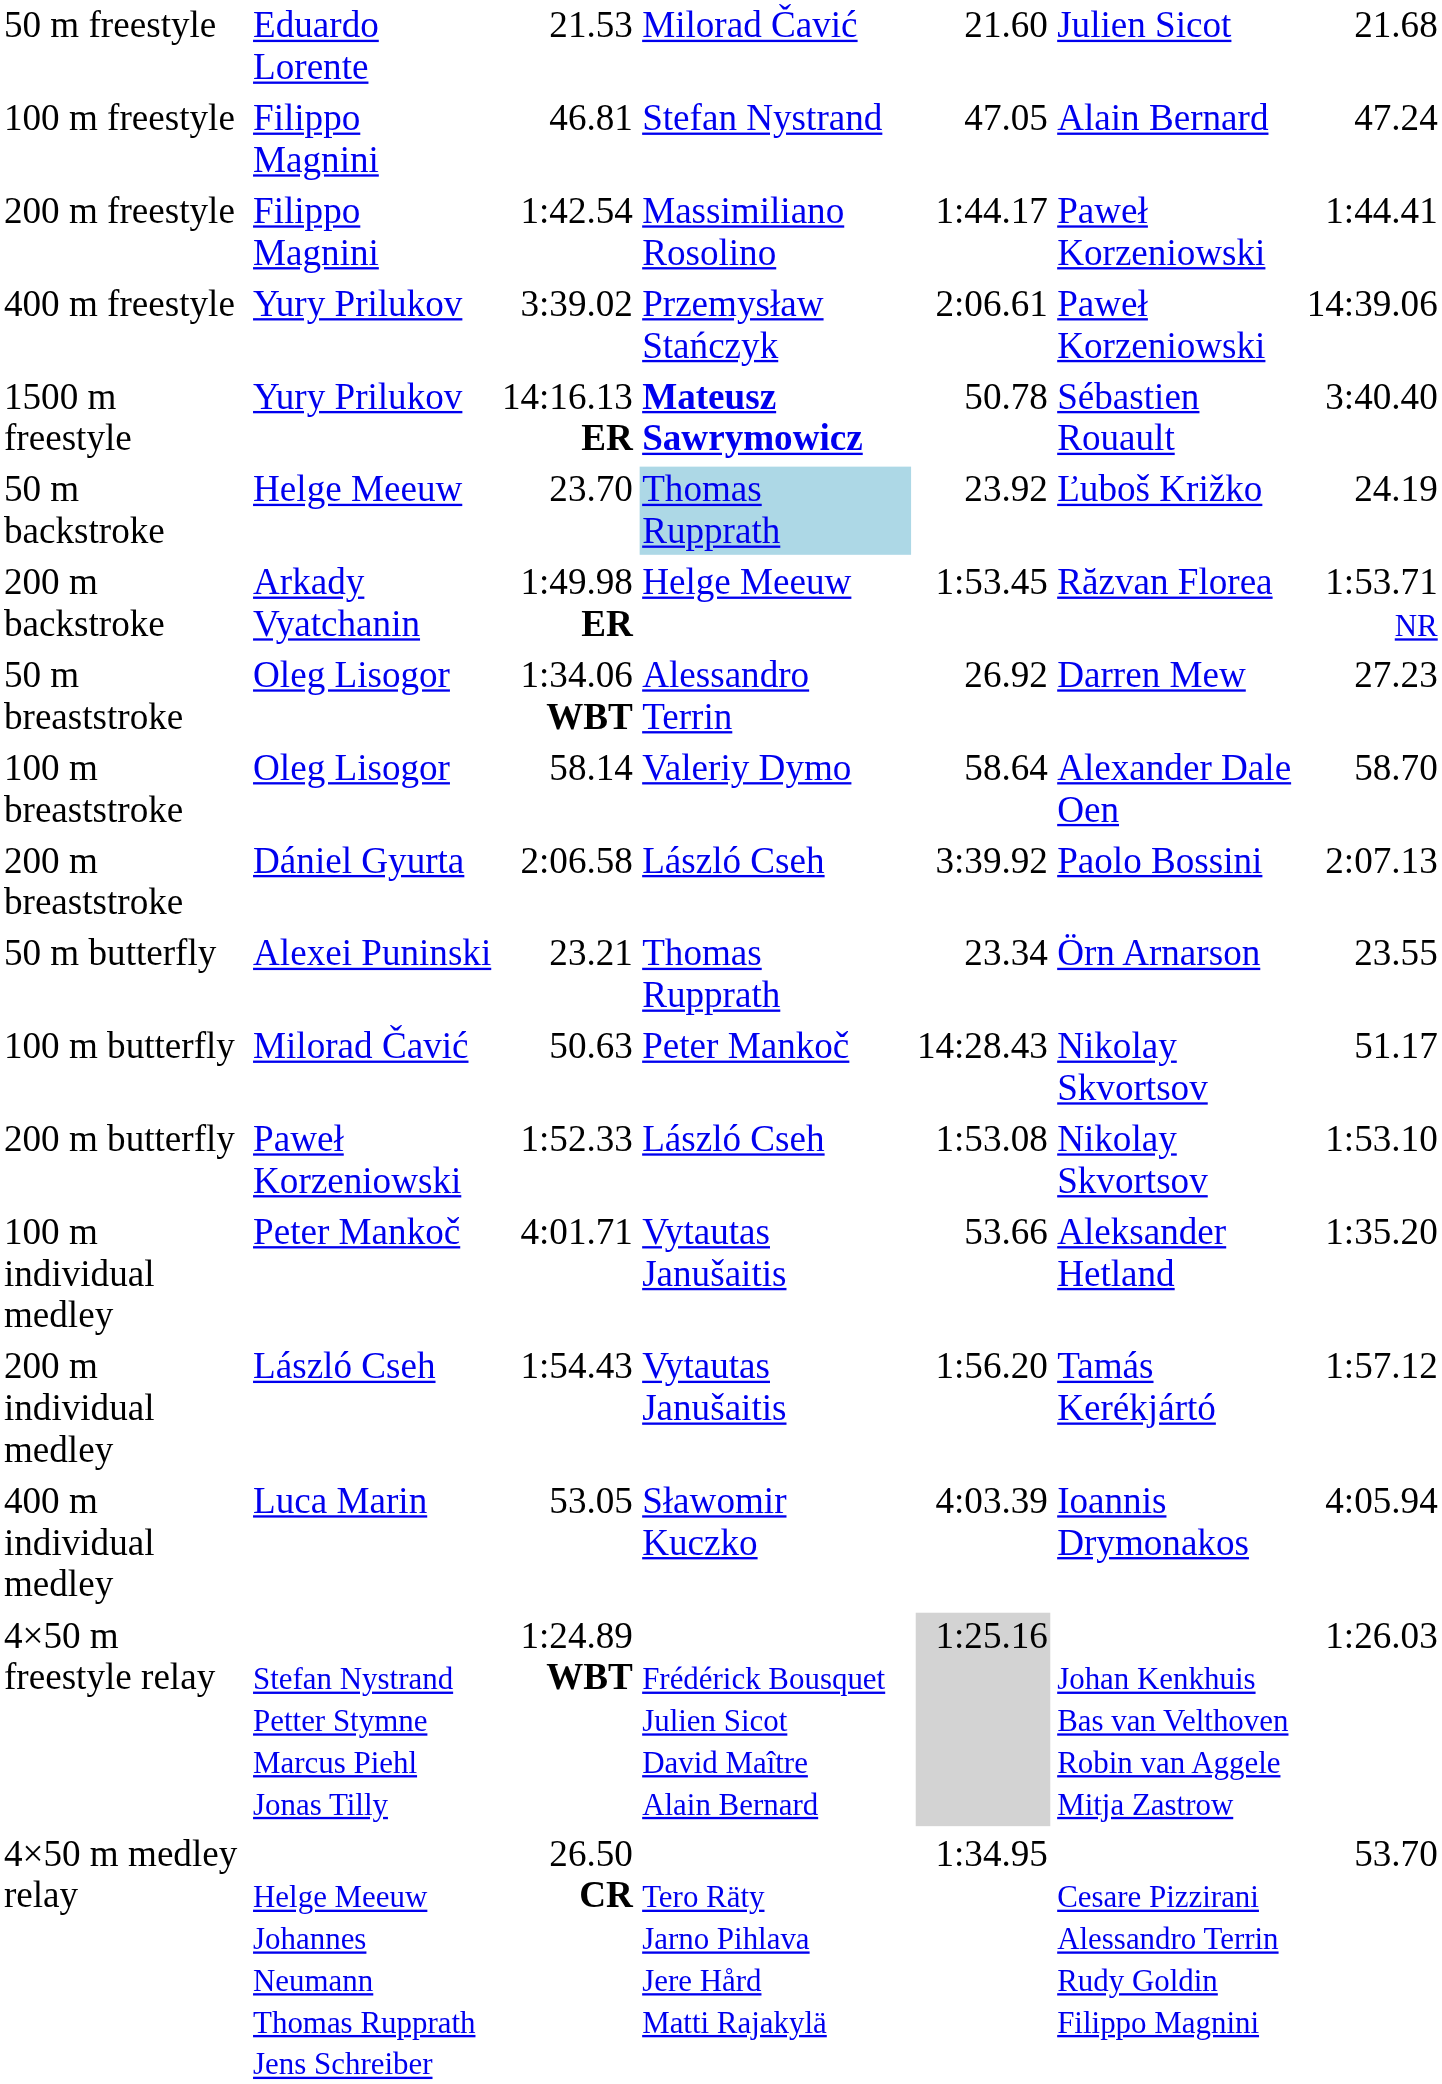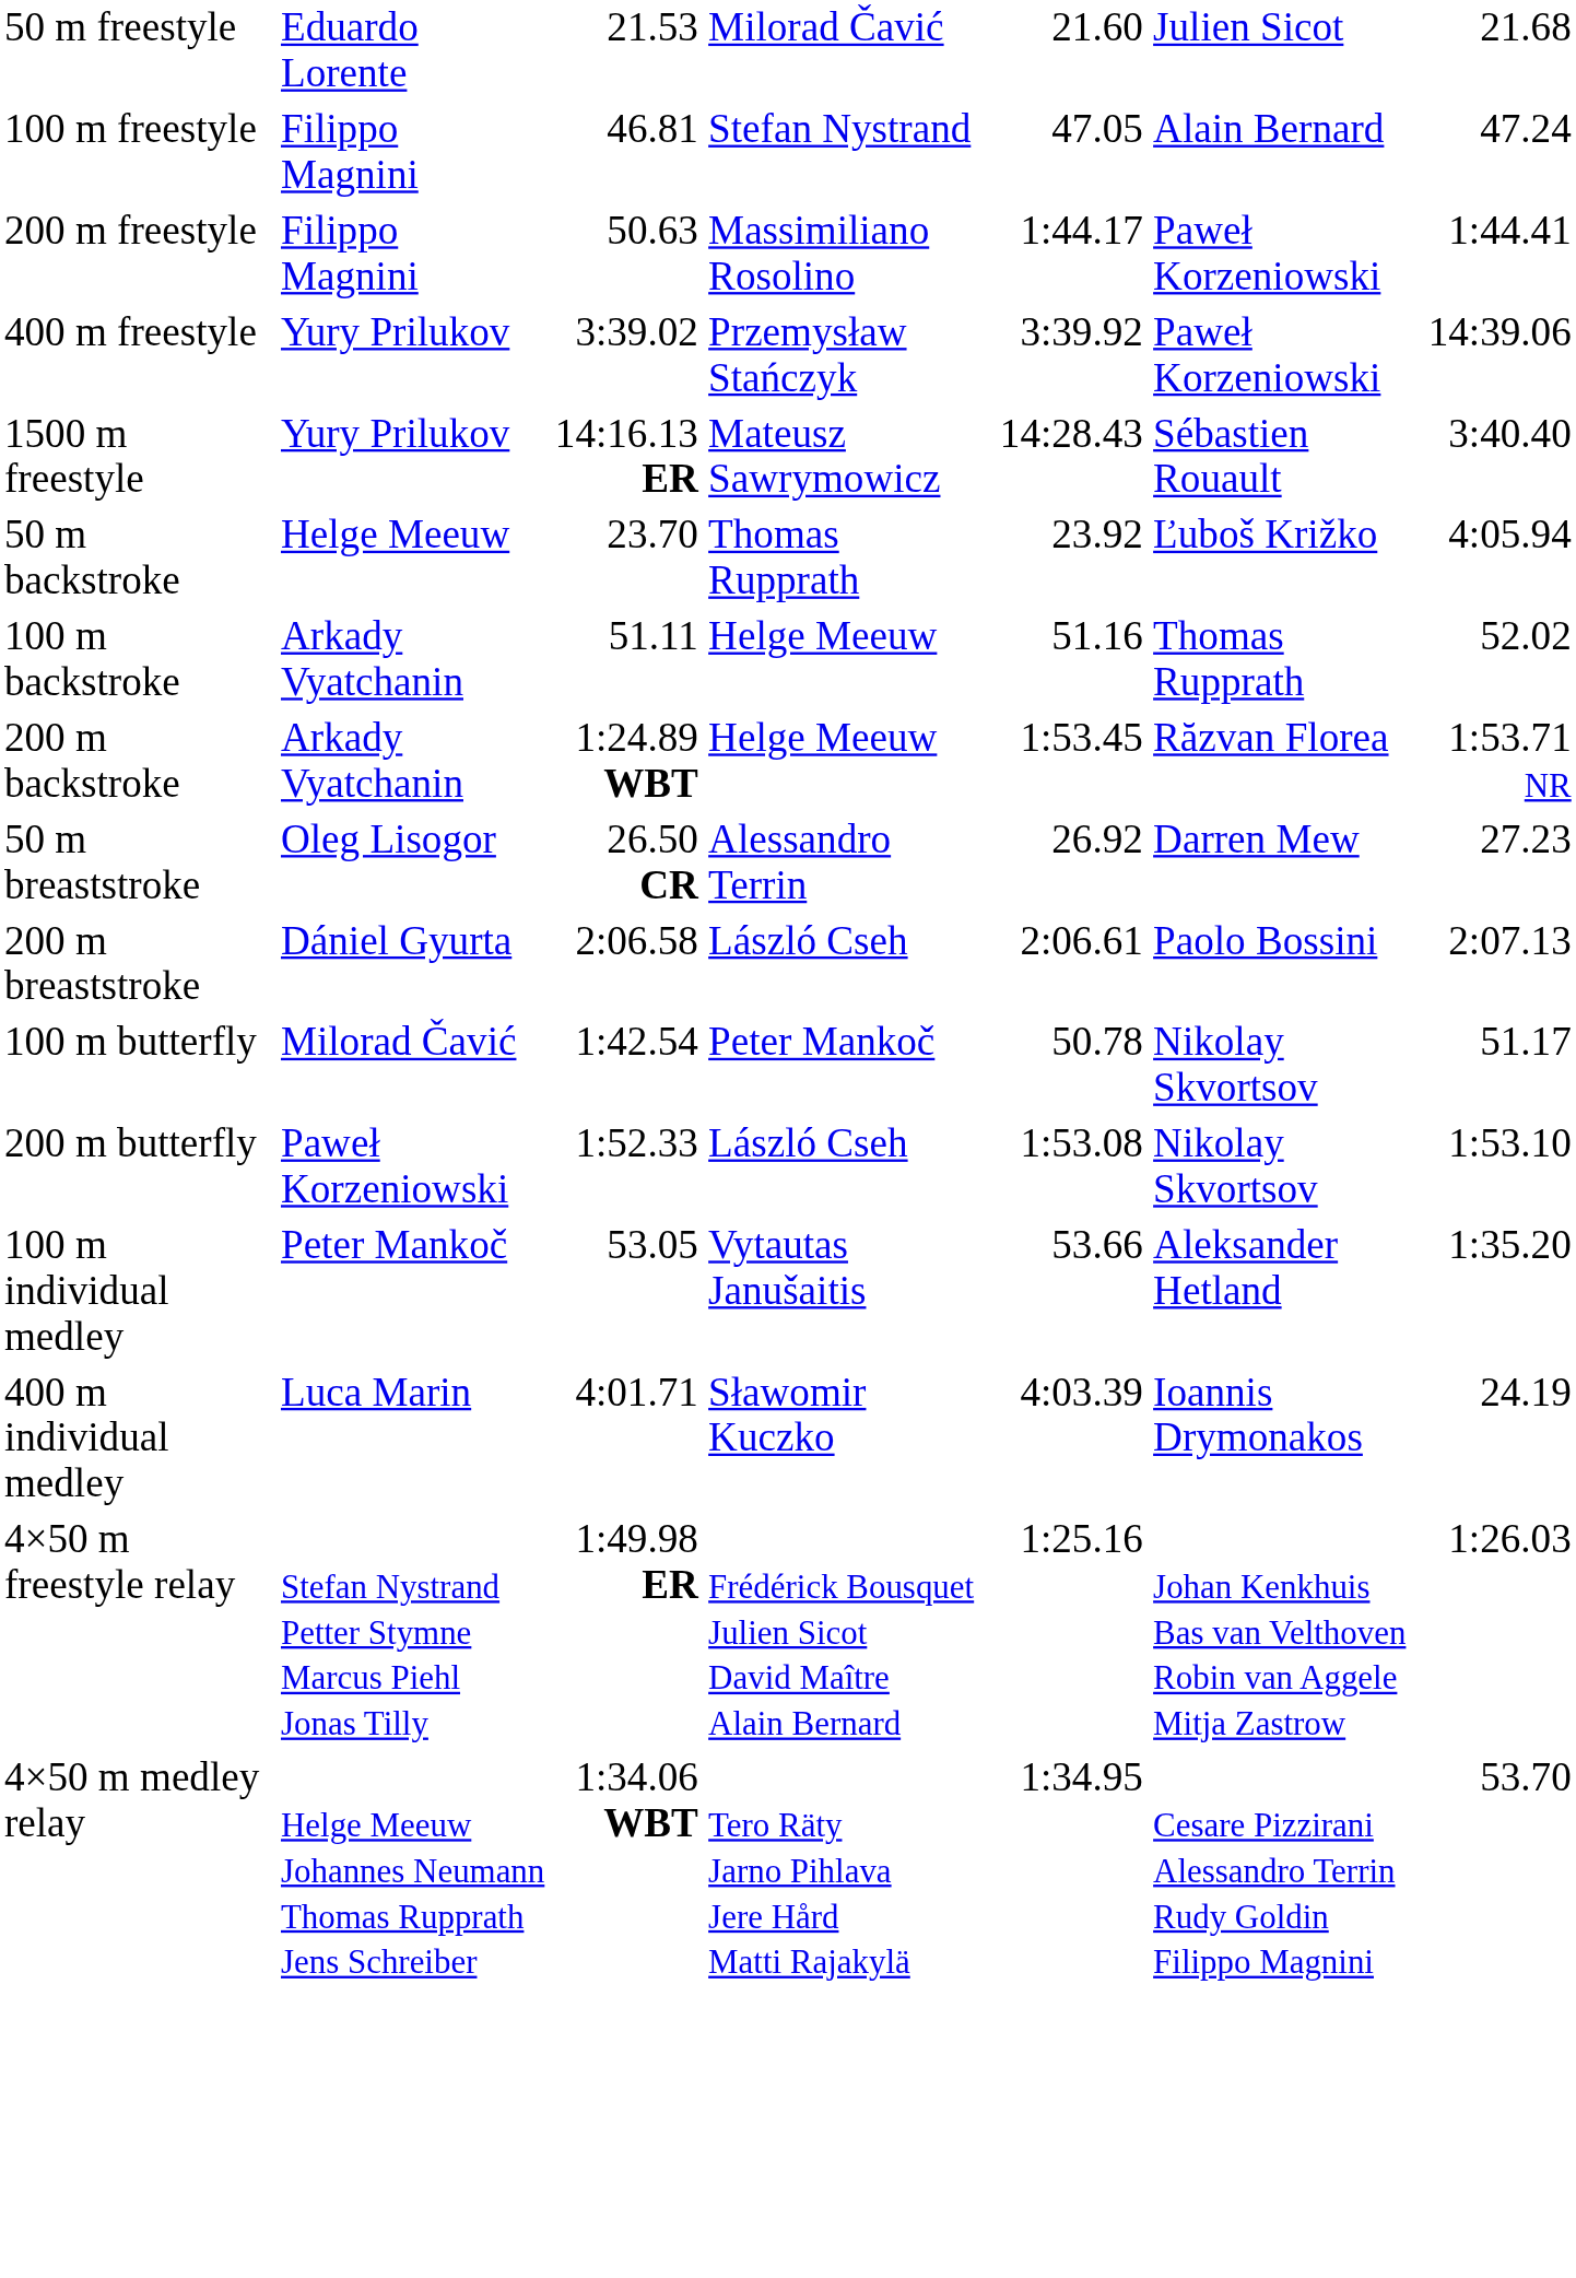 <table>
 <tr valign=top>
 <td>50 m freestyle<br></td>
 <td><a href='#'>Eduardo Lorente</a> <br><small></small></td>
 <td align=right>21.53</td>
 <td><a href='#'>Milorad Čavić</a> <br><small></small></td>
 <td align=right>21.60</td>
 <td><a href='#'>Julien Sicot</a> <br><small></small></td>
 <td align=right>21.68</td>
 </tr>
 <tr valign=top>
 <td>100 m freestyle<br></td>
 <td><a href='#'>Filippo Magnini</a> <br><small></small></td>
 <td align=right>46.81</td>
 <td><a href='#'>Stefan Nystrand</a> <br><small></small></td>
 <td align=right>47.05</td>
 <td><a href='#'>Alain Bernard</a> <br><small></small></td>
 <td align=right>47.24</td>
 </tr>
 <tr valign=top>
 <td>200 m freestyle<br></td>
 <td><a href='#'>Filippo Magnini</a> <br><small></small></td>
-<td align=right>1:42.54</td>
+<td align=right>50.63</td>
 <td><a href='#'>Massimiliano Rosolino</a> <br><small></small></td>
 <td align=right>1:44.17</td>
 <td><a href='#'>Paweł Korzeniowski</a> <br><small></small></td>
 <td align=right>1:44.41</td>
 </tr>
 <tr valign=top>
 <td>400 m freestyle<br></td>
 <td><a href='#'>Yury Prilukov</a> <br><small></small></td>
 <td align=right>3:39.02</td>
 <td><a href='#'>Przemysław Stańczyk</a> <br><small></small></td>
-<td align=right>2:06.61</td>
+<td align=right>3:39.92</td>
 <td><a href='#'>Paweł Korzeniowski</a> <br><small></small></td>
 <td align=right>14:39.06</td>
 </tr>
 <tr valign=top>
 <td>1500 m freestyle<br></td>
 <td><a href='#'>Yury Prilukov</a> <br><small></small></td>
 <td align=right>14:16.13<br><strong>ER</strong></td>
-<td><strong><a href='#'>Mateusz Sawrymowicz</a> <br><small></small></strong></td>
-<td align=right>50.78</td>
+<td><a href='#'>Mateusz Sawrymowicz</a> <br><small></small></td>
+<td align=right>14:28.43</td>
 <td><a href='#'>Sébastien Rouault</a> <br><small></small></td>
 <td align=right>3:40.40</td>
 </tr>
 <tr valign=top>
 <td>50 m backstroke<br></td>
 <td><a href='#'>Helge Meeuw</a> <br><small></small></td>
 <td align=right>23.70</td>
-<td style="background: lightblue;"><a href='#'>Thomas Rupprath</a> <br><small></small></td>
+<td><a href='#'>Thomas Rupprath</a> <br><small></small></td>
 <td align=right>23.92</td>
 <td><a href='#'>Ľuboš Križko</a> <br><small></small></td>
-<td align=right>24.19</td>
+<td align=right>4:05.94</td>
+</tr>
+<tr valign=top>
+<td>100 m backstroke<br></td>
+<td><a href='#'>Arkady Vyatchanin</a> <br><small></small></td>
+<td align=right>51.11</td>
+<td><a href='#'>Helge Meeuw</a> <br><small></small></td>
+<td align=right>51.16</td>
+<td><a href='#'>Thomas Rupprath</a> <br><small></small></td>
+<td align=right>52.02</td>
 </tr>
 <tr valign=top>
 <td>200 m backstroke<br></td>
 <td><a href='#'>Arkady Vyatchanin</a> <br><small></small></td>
-<td align=right>1:49.98 <br><strong>ER</strong></td>
+<td align=right>1:24.89<br><strong>WBT</strong></td>
 <td><a href='#'>Helge Meeuw</a> <br><small></small></td>
 <td align=right>1:53.45</td>
 <td><a href='#'>Răzvan Florea</a> <br><small></small></td>
 <td align=right>1:53.71 <small><br><a href='#'>NR</a></small></td>
 </tr>
 <tr valign=top>
 <td>50 m breaststroke<br></td>
 <td><a href='#'>Oleg Lisogor</a> <br><small></small></td>
-<td align=right>1:34.06<br><strong>WBT</strong></td>
+<td align=right>26.50<br><strong>CR</strong></td>
 <td><a href='#'>Alessandro Terrin</a> <br><small></small></td>
 <td align=right>26.92</td>
 <td><a href='#'>Darren Mew</a> <br><small></small></td>
 <td align=right>27.23</td>
 </tr>
 <tr valign=top>
-<td>100 m breaststroke<br></td>
-<td><a href='#'>Oleg Lisogor</a> <br><small></small></td>
-<td align=right>58.14</td>
-<td><a href='#'>Valeriy Dymo</a> <br><small></small></td>
-<td align=right>58.64</td>
-<td><a href='#'>Alexander Dale Oen</a> <br><small></small></td>
-<td align=right>58.70</td>
-</tr>
-<tr valign=top>
 <td>200 m breaststroke<br></td>
 <td><a href='#'>Dániel Gyurta</a> <br><small></small></td>
 <td align=right>2:06.58</td>
 <td><a href='#'>László Cseh</a> <br><small></small></td>
-<td align=right>3:39.92</td>
+<td align=right>2:06.61</td>
 <td><a href='#'>Paolo Bossini</a> <br><small></small></td>
 <td align=right>2:07.13</td>
 </tr>
 <tr valign=top>
-<td>50 m butterfly<br></td>
-<td><a href='#'>Alexei Puninski</a> <br><small></small></td>
-<td align=right>23.21</td>
-<td><a href='#'>Thomas Rupprath</a> <br><small></small></td>
-<td align=right>23.34</td>
-<td><a href='#'>Örn Arnarson</a> <br><small></small></td>
-<td align=right>23.55</td>
-</tr>
-<tr valign=top>
 <td>100 m butterfly<br></td>
 <td><a href='#'>Milorad Čavić</a> <br><small></small></td>
-<td align=right>50.63</td>
+<td align=right>1:42.54</td>
 <td><a href='#'>Peter Mankoč</a> <br><small></small></td>
-<td align=right>14:28.43</td>
+<td align=right>50.78</td>
 <td><a href='#'>Nikolay Skvortsov</a> <br><small></small></td>
 <td align=right>51.17</td>
 </tr>
 <tr valign=top>
 <td>200 m butterfly<br></td>
 <td><a href='#'>Paweł Korzeniowski</a> <br><small></small></td>
 <td align=right>1:52.33</td>
 <td><a href='#'>László Cseh</a> <br><small></small></td>
 <td align=right>1:53.08</td>
 <td><a href='#'>Nikolay Skvortsov</a> <br><small></small></td>
 <td align=right>1:53.10</td>
 </tr>
 <tr valign=top>
 <td>100 m individual medley<br></td>
 <td><a href='#'>Peter Mankoč</a> <br><small></small></td>
-<td align=right>4:01.71</td>
+<td align=right>53.05</td>
 <td><a href='#'>Vytautas Janušaitis</a> <br><small></small></td>
 <td align=right>53.66</td>
 <td><a href='#'>Aleksander Hetland</a> <br><small></small></td>
 <td align=right>1:35.20</td>
 </tr>
 <tr valign=top>
-<td>200 m individual medley<br></td>
-<td><a href='#'>László Cseh</a> <br><small></small></td>
-<td align=right>1:54.43</td>
-<td><a href='#'>Vytautas Janušaitis</a> <br><small></small></td>
-<td align=right>1:56.20</td>
-<td><a href='#'>Tamás Kerékjártó</a> <br><small></small></td>
-<td align=right>1:57.12</td>
-</tr>
-<tr valign=top>
 <td>400 m individual medley<br></td>
 <td><a href='#'>Luca Marin</a> <br><small></small></td>
-<td align=right>53.05</td>
+<td align=right>4:01.71</td>
 <td><a href='#'>Sławomir Kuczko</a> <br><small></small></td>
 <td align=right>4:03.39</td>
 <td><a href='#'>Ioannis Drymonakos</a> <br><small></small></td>
-<td align=right>4:05.94</td>
+<td align=right>24.19</td>
 </tr>
 <tr valign=top>
 <td>4×50 m freestyle relay<br></td>
 <td><br><small><a href='#'>Stefan Nystrand</a><br><a href='#'>Petter Stymne</a><br><a href='#'>Marcus Piehl</a><br><a href='#'>Jonas Tilly</a></small></td>
-<td align=right>1:24.89<br><strong>WBT</strong></td>
+<td align=right>1:49.98 <br><strong>ER</strong></td>
 <td><br><small><a href='#'>Frédérick Bousquet</a><br><a href='#'>Julien Sicot</a><br><a href='#'>David Maître</a><br><a href='#'>Alain Bernard</a></small></td>
-<td align=right style="background: lightgrey;">1:25.16</td>
+<td align=right>1:25.16</td>
 <td><br><small><a href='#'>Johan Kenkhuis</a><br><a href='#'>Bas van Velthoven</a><br><a href='#'>Robin van Aggele</a><br><a href='#'>Mitja Zastrow</a></small></td>
 <td align=right>1:26.03</td>
 </tr>
 <tr valign=top>
 <td>4×50 m medley relay<br></td>
 <td><br><small><a href='#'>Helge Meeuw</a><br><a href='#'>Johannes Neumann</a><br><a href='#'>Thomas Rupprath</a><br><a href='#'>Jens Schreiber</a></small></td>
-<td align=right>26.50<br><strong>CR</strong></td>
+<td align=right>1:34.06<br><strong>WBT</strong></td>
 <td><br><small><a href='#'>Tero Räty</a><br><a href='#'>Jarno Pihlava</a><br><a href='#'>Jere Hård</a><br><a href='#'>Matti Rajakylä</a></small></td>
 <td align=right>1:34.95</td>
 <td><br><small><a href='#'>Cesare Pizzirani</a><br><a href='#'>Alessandro Terrin</a><br><a href='#'>Rudy Goldin</a><br><a href='#'>Filippo Magnini</a></small></td>
 <td align=right>53.70</td>
 </tr>
 </table>
